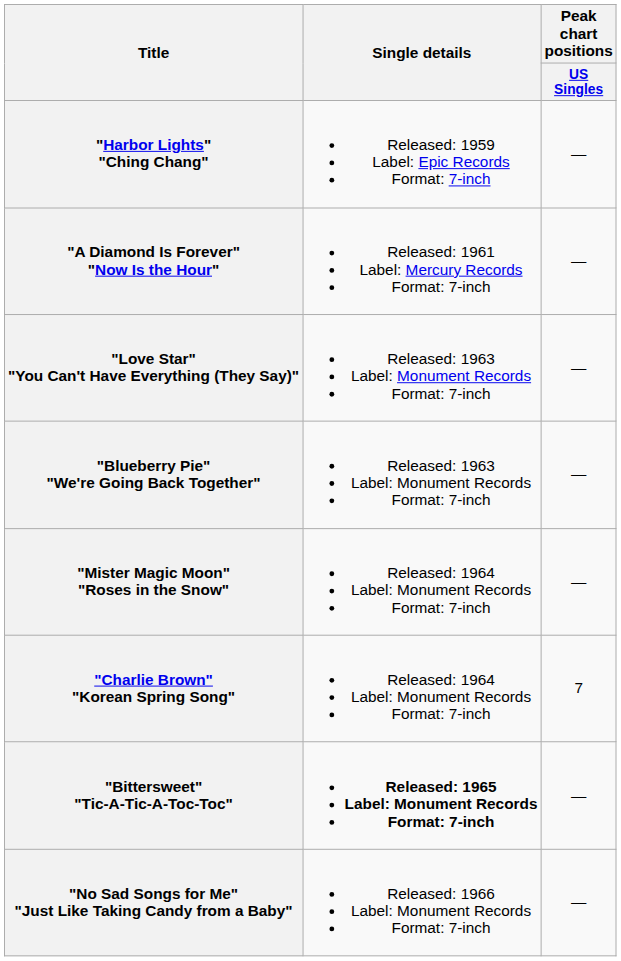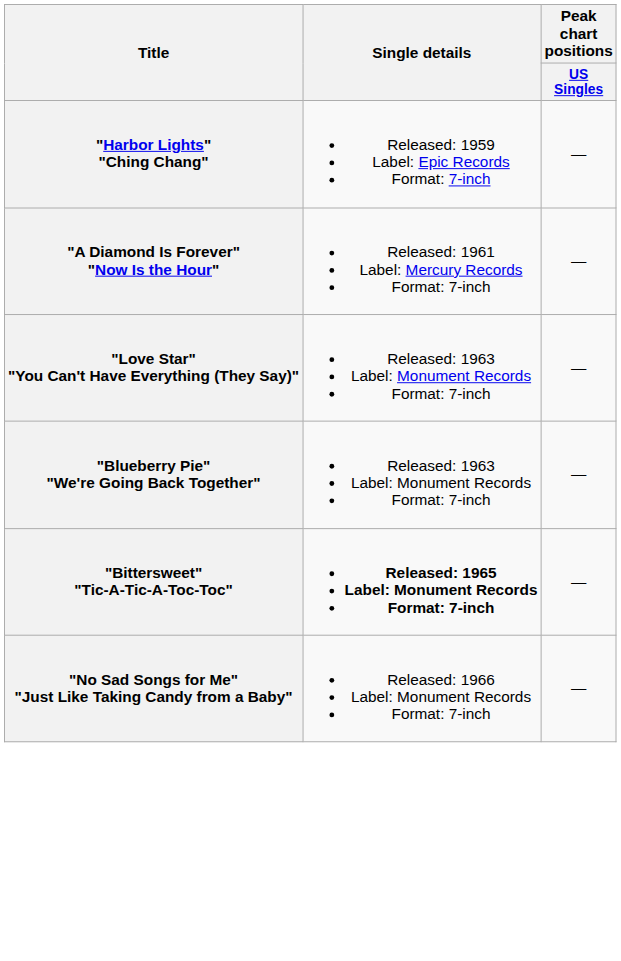 <table class="wikitable plainrowheaders" style="text-align:center;">
 <tr>
 <th rowspan="2" scope="col">Title</th>
 <th rowspan="2" scope="col">Single details</th>
 <th scope="col">Peak<br>chart<br>positions</th>
 </tr>
 <tr>
 <th scope="col" style="width:3em;font-size:90%;"><a href='#'>US Singles</a><br></th>
 </tr>
 <tr>
 <th scope="row">"<a href='#'>Harbor Lights</a>"<br>"Ching Chang"</th>
 <td><br><ul><li>Released: 1959</li><li>Label: <a href='#'>Epic Records</a></li><li>Format: <a href='#'>7-inch</a></li></ul></td>
 <td>—</td>
 </tr>
 <tr>
 <th scope="row">"A Diamond Is Forever"<br>"<a href='#'>Now Is the Hour</a>"</th>
 <td><br><ul><li>Released: 1961</li><li>Label: <a href='#'>Mercury Records</a></li><li>Format: 7-inch</li></ul></td>
 <td>—</td>
 </tr>
 <tr>
 <th scope="row">"Love Star"<br>"You Can't Have Everything (They Say)"</th>
 <td><br><ul><li>Released: 1963</li><li>Label: <a href='#'>Monument Records</a></li><li>Format: 7-inch</li></ul></td>
 <td>—</td>
 </tr>
 <tr>
 <th scope="row">"Blueberry Pie"<br>"We're Going Back Together"</th>
 <td><br><ul><li>Released: 1963</li><li>Label: Monument Records</li><li>Format: 7-inch</li></ul></td>
 <td>—</td>
 </tr>
 <tr>
-<th scope="row">"Mister Magic Moon"<br>"Roses in the Snow"</th>
-<td><br><ul><li>Released: 1964</li><li>Label: Monument Records</li><li>Format: 7-inch</li></ul></td>
-<td>—</td>
-</tr>
-<tr>
-<th scope="row"><a href='#'>"Charlie Brown"</a><br>"Korean Spring Song"</th>
-<td><br><ul><li>Released: 1964</li><li>Label: Monument Records</li><li>Format: 7-inch</li></ul></td>
-<td>7</td>
-</tr>
-<tr>
 <th scope="row">"Bittersweet"<br>"Tic-A-Tic-A-Toc-Toc"</th>
 <td><strong><br><ul><li>Released: 1965</li><li>Label: Monument Records</li><li>Format: 7-inch</li></ul></strong></td>
 <td>—</td>
 </tr>
 <tr>
 <th scope="row">"No Sad Songs for Me"<br>"Just Like Taking Candy from a Baby"</th>
 <td><br><ul><li>Released: 1966</li><li>Label: Monument Records</li><li>Format: 7-inch</li></ul></td>
 <td>—</td>
 </tr>
 </table>
